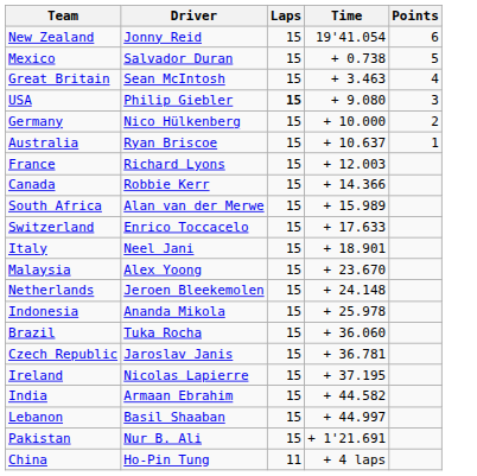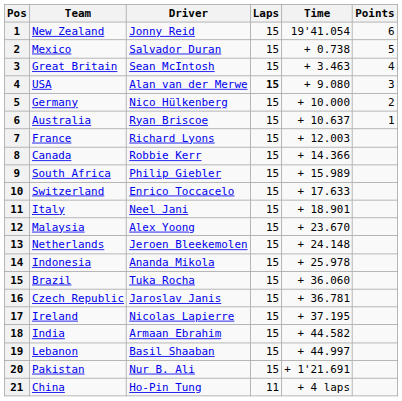 <table class="wikitable">
 <tr>
+<th>Pos</th>
 <th>Team</th>
 <th>Driver</th>
 <th>Laps</th>
 <th>Time</th>
 <th>Points</th>
 </tr>
 <tr>
+<th>1</th>
 <td> <a href='#'>New Zealand</a></td>
 <td><a href='#'>Jonny Reid</a></td>
 <td align="right">15</td>
 <td align="right">19'41.054</td>
 <td align="right">6</td>
 </tr>
 <tr>
+<th>2</th>
 <td> <a href='#'>Mexico</a></td>
 <td><a href='#'>Salvador Duran</a></td>
 <td align="right">15</td>
 <td align="right">+ 0.738</td>
 <td align="right">5</td>
 </tr>
 <tr>
+<th>3</th>
 <td> <a href='#'>Great Britain</a></td>
 <td><a href='#'>Sean McIntosh</a></td>
 <td align="right">15</td>
 <td align="right">+ 3.463</td>
 <td align="right">4</td>
 </tr>
 <tr>
+<th>4</th>
 <td> <a href='#'>USA</a></td>
-<td><a href='#'>Philip Giebler</a></td>
+<td><a href='#'>Alan van der Merwe</a></td>
 <td align="right"><strong>15</strong></td>
 <td align="right">+ 9.080</td>
 <td align="right">3</td>
 </tr>
 <tr>
+<th>5</th>
 <td> <a href='#'>Germany</a></td>
 <td><a href='#'>Nico Hülkenberg</a></td>
 <td align="right">15</td>
 <td align="right">+ 10.000</td>
 <td align="right">2</td>
 </tr>
 <tr>
+<th>6</th>
 <td> <a href='#'>Australia</a></td>
 <td><a href='#'>Ryan Briscoe</a></td>
 <td align="right">15</td>
 <td align="right">+ 10.637</td>
 <td align="right">1</td>
 </tr>
 <tr>
+<th>7</th>
 <td> <a href='#'>France</a></td>
 <td><a href='#'>Richard Lyons</a></td>
 <td align="right">15</td>
 <td align="right">+ 12.003</td>
 <td align="right"></td>
 </tr>
 <tr>
+<th>8</th>
 <td> <a href='#'>Canada</a></td>
 <td><a href='#'>Robbie Kerr</a></td>
 <td align="right">15</td>
 <td align="right">+ 14.366</td>
 <td align="right"></td>
 </tr>
 <tr>
+<th>9</th>
 <td> <a href='#'>South Africa</a></td>
-<td><a href='#'>Alan van der Merwe</a></td>
+<td><a href='#'>Philip Giebler</a></td>
 <td align="right">15</td>
 <td align="right">+ 15.989</td>
 <td align="right"></td>
 </tr>
 <tr>
+<th>10</th>
 <td> <a href='#'>Switzerland</a></td>
 <td><a href='#'>Enrico Toccacelo</a></td>
 <td align="right">15</td>
 <td align="right">+ 17.633</td>
 <td align="right"></td>
 </tr>
 <tr>
+<th>11</th>
 <td> <a href='#'>Italy</a></td>
 <td><a href='#'>Neel Jani</a></td>
 <td align="right">15</td>
 <td align="right">+ 18.901</td>
 <td align="right"></td>
 </tr>
 <tr>
+<th>12</th>
 <td> <a href='#'>Malaysia</a></td>
 <td><a href='#'>Alex Yoong</a></td>
 <td align="right">15</td>
 <td align="right">+ 23.670</td>
 <td align="right"></td>
 </tr>
 <tr>
+<th>13</th>
 <td> <a href='#'>Netherlands</a></td>
 <td><a href='#'>Jeroen Bleekemolen</a></td>
 <td align="right">15</td>
 <td align="right">+ 24.148</td>
 <td align="right"></td>
 </tr>
 <tr>
+<th>14</th>
 <td> <a href='#'>Indonesia</a></td>
 <td><a href='#'>Ananda Mikola</a></td>
 <td align="right">15</td>
 <td align="right">+ 25.978</td>
 <td align="right"></td>
 </tr>
 <tr>
+<th>15</th>
 <td> <a href='#'>Brazil</a></td>
 <td><a href='#'>Tuka Rocha</a></td>
 <td align="right">15</td>
 <td align="right">+ 36.060</td>
 <td align="right"></td>
 </tr>
 <tr>
+<th>16</th>
 <td> <a href='#'>Czech Republic</a></td>
 <td><a href='#'>Jaroslav Janis</a></td>
 <td align="right">15</td>
 <td align="right">+ 36.781</td>
 <td align="right"></td>
 </tr>
 <tr>
+<th>17</th>
 <td> <a href='#'>Ireland</a></td>
 <td><a href='#'>Nicolas Lapierre</a></td>
 <td align="right">15</td>
 <td align="right">+ 37.195</td>
 <td align="right"></td>
 </tr>
 <tr>
+<th>18</th>
 <td> <a href='#'>India</a></td>
 <td><a href='#'>Armaan Ebrahim</a></td>
 <td align="right">15</td>
 <td align="right">+ 44.582</td>
 <td align="right"></td>
 </tr>
 <tr>
+<th>19</th>
 <td> <a href='#'>Lebanon</a></td>
 <td><a href='#'>Basil Shaaban</a></td>
 <td align="right">15</td>
 <td align="right">+ 44.997</td>
 <td align="right"></td>
 </tr>
 <tr>
+<th>20</th>
 <td> <a href='#'>Pakistan</a></td>
 <td><a href='#'>Nur B. Ali</a></td>
 <td align="right">15</td>
 <td align="right">+ 1'21.691</td>
 <td align="right"></td>
 </tr>
 <tr>
+<th>21</th>
 <td> <a href='#'>China</a></td>
 <td><a href='#'>Ho-Pin Tung</a></td>
 <td align="right">11</td>
 <td align="right">+ 4 laps</td>
 <td align="right"></td>
 </tr>
 </table>
